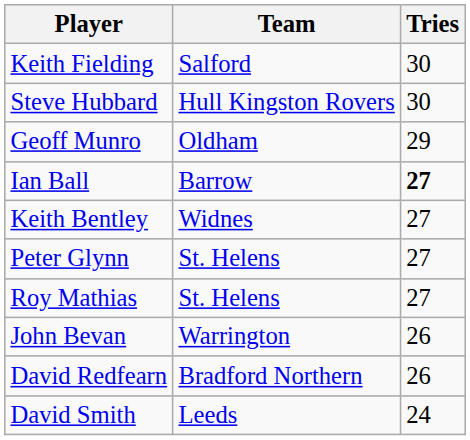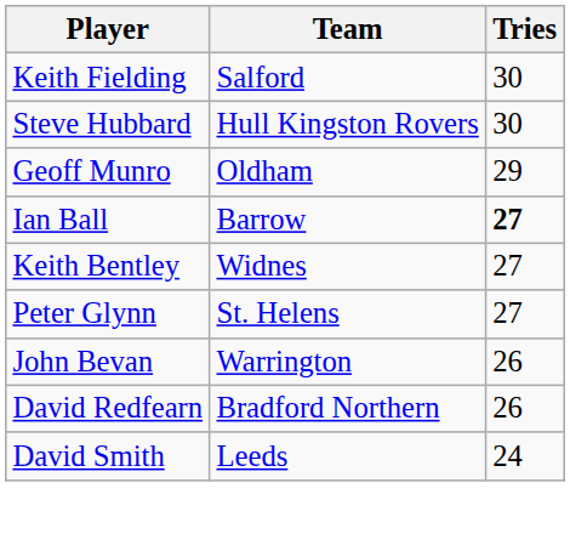 <table class="wikitable" style="text-align:left;">
 <tr>
 <th>Player</th>
 <th>Team</th>
 <th>Tries</th>
 </tr>
 <tr>
 <td><a href='#'>Keith Fielding</a></td>
 <td><a href='#'>Salford</a></td>
 <td>30</td>
 </tr>
 <tr>
 <td><a href='#'>Steve Hubbard</a></td>
 <td><a href='#'>Hull Kingston Rovers</a></td>
 <td>30</td>
 </tr>
 <tr>
 <td><a href='#'>Geoff Munro</a></td>
 <td><a href='#'>Oldham</a></td>
 <td>29</td>
 </tr>
 <tr>
 <td><a href='#'>Ian Ball</a></td>
 <td><a href='#'>Barrow</a></td>
 <td><strong>27</strong></td>
 </tr>
 <tr>
 <td><a href='#'>Keith Bentley</a></td>
 <td><a href='#'>Widnes</a></td>
 <td>27</td>
 </tr>
 <tr>
 <td><a href='#'>Peter Glynn</a></td>
 <td><a href='#'>St. Helens</a></td>
 <td>27</td>
 </tr>
 <tr>
-<td><a href='#'>Roy Mathias</a></td>
-<td><a href='#'>St. Helens</a></td>
-<td>27</td>
-</tr>
-<tr>
 <td><a href='#'>John Bevan</a></td>
 <td><a href='#'>Warrington</a></td>
 <td>26</td>
 </tr>
 <tr>
 <td><a href='#'>David Redfearn</a></td>
 <td><a href='#'>Bradford Northern</a></td>
 <td>26</td>
 </tr>
 <tr>
 <td><a href='#'>David Smith</a></td>
 <td><a href='#'>Leeds</a></td>
 <td>24</td>
 </tr>
 </table>
